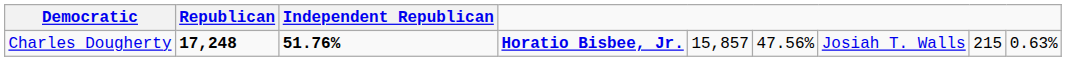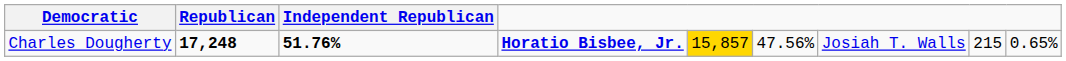 <table class="wikitable">
 <tr>
 <th><a href='#'>Democratic</a></th>
 <th><a href='#'>Republican</a></th>
 <th><a href='#'>Independent Republican</a></th>
 </tr>
 <tr>
 <td><a href='#'>Charles Dougherty</a></td>
 <td><strong>17,248</strong></td>
 <td><strong>51.76%</strong></td>
 <td><strong><a href='#'>Horatio Bisbee, Jr.</a></strong></td>
-<td>15,857</td>
+<td style="background: gold;">15,857</td>
 <td>47.56%</td>
 <td><a href='#'>Josiah T. Walls</a></td>
 <td>215</td>
-<td>0.63%</td>
+<td>0.65%</td>
 </tr>
 </table>
